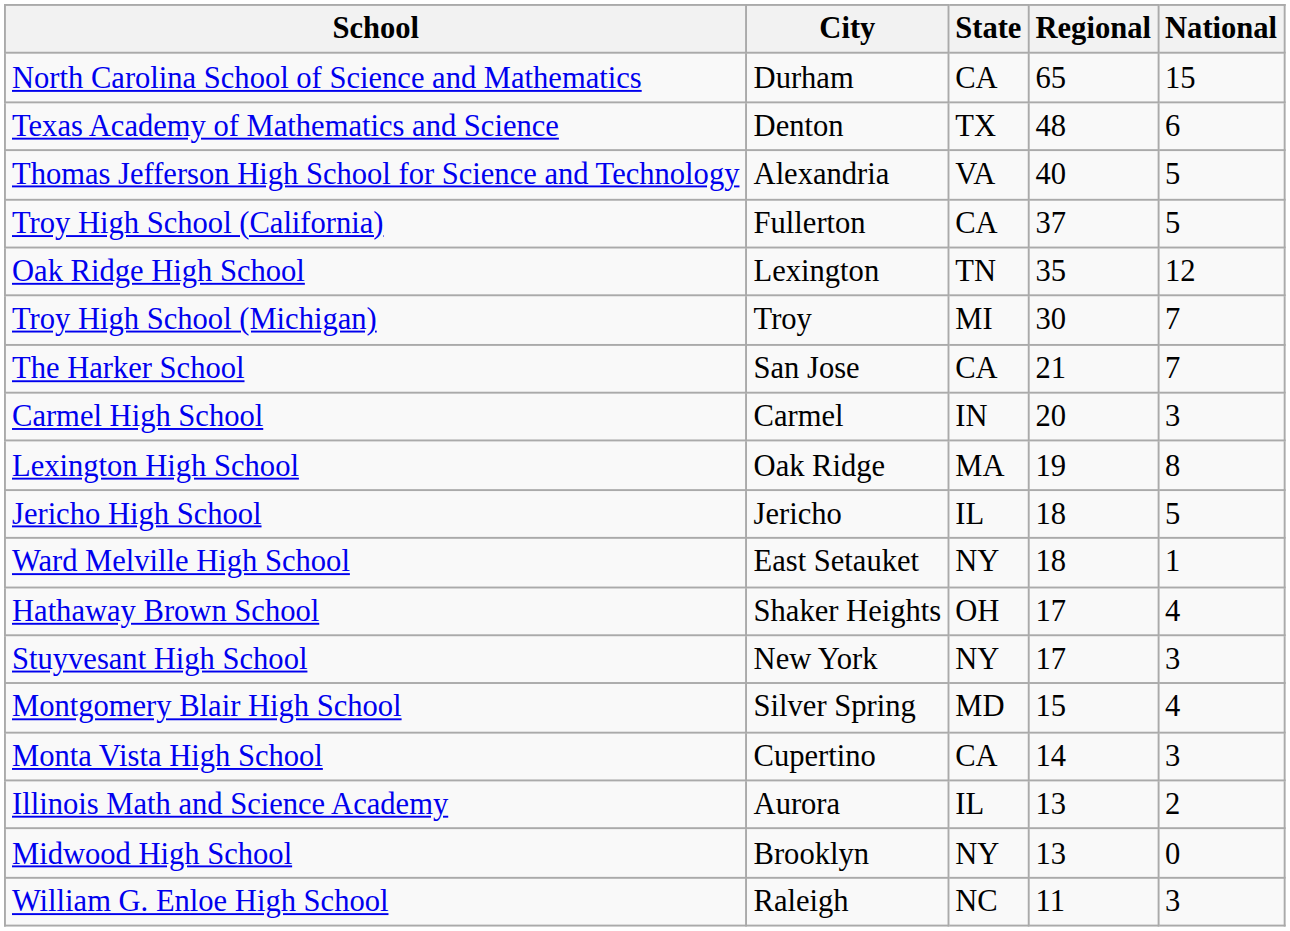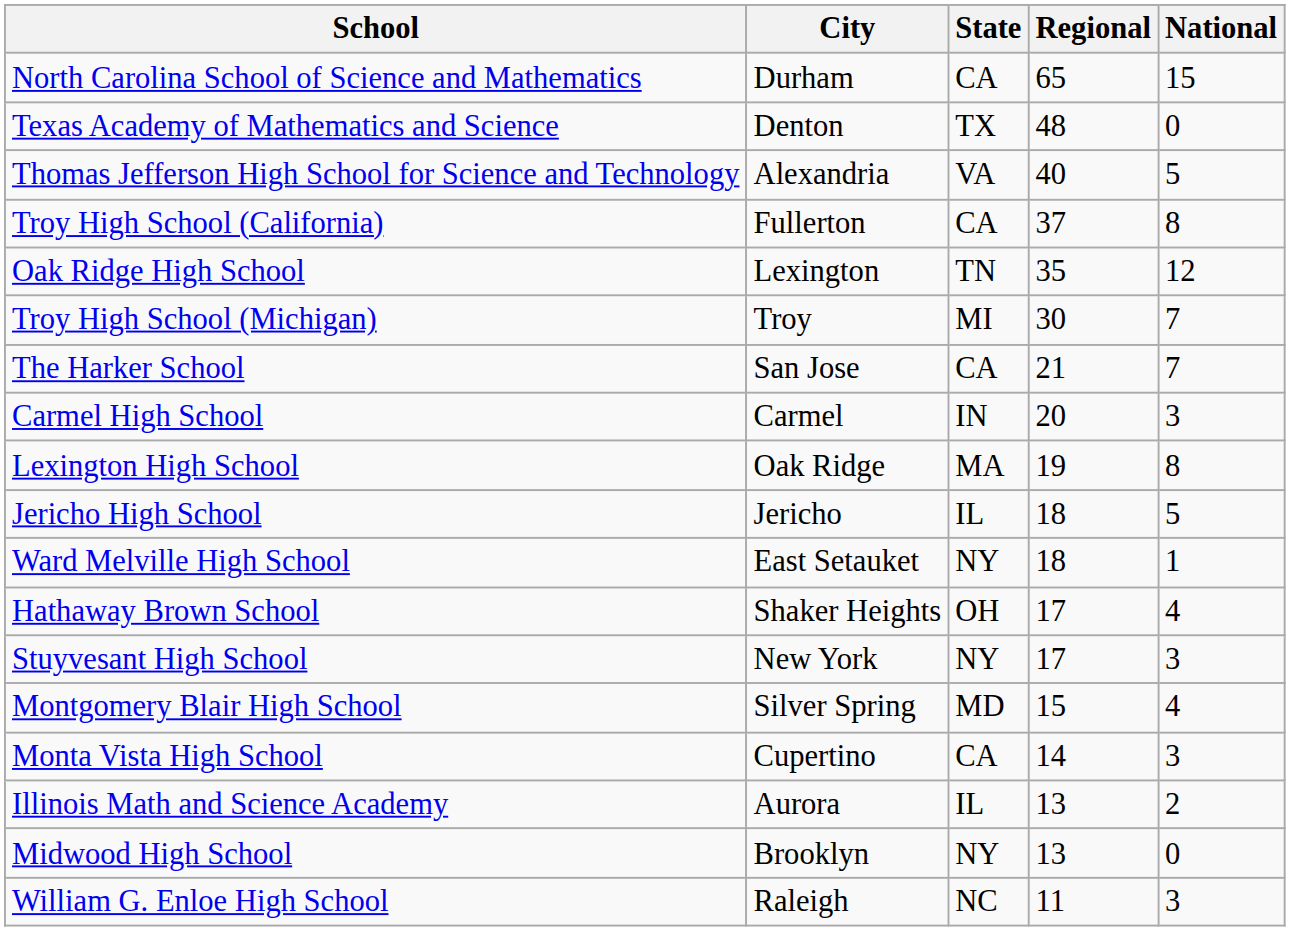 <table class="wikitable sortable">
 <tr>
 <th>School</th>
 <th>City</th>
 <th>State</th>
 <th>Regional</th>
 <th>National</th>
 </tr>
 <tr>
 <td><a href='#'>North Carolina School of Science and Mathematics</a></td>
 <td>Durham</td>
 <td>CA</td>
 <td>65</td>
 <td>15</td>
 </tr>
 <tr>
 <td><a href='#'>Texas Academy of Mathematics and Science</a></td>
 <td>Denton</td>
 <td>TX</td>
 <td>48</td>
-<td>6</td>
+<td>0</td>
 </tr>
 <tr>
 <td><a href='#'>Thomas Jefferson High School for Science and Technology</a></td>
 <td>Alexandria</td>
 <td>VA</td>
 <td>40</td>
 <td>5</td>
 </tr>
 <tr>
 <td><a href='#'>Troy High School (California)</a></td>
 <td>Fullerton</td>
 <td>CA</td>
 <td>37</td>
-<td>5</td>
+<td>8</td>
 </tr>
 <tr>
 <td><a href='#'>Oak Ridge High School</a></td>
 <td>Lexington</td>
 <td>TN</td>
 <td>35</td>
 <td>12</td>
 </tr>
 <tr>
 <td><a href='#'>Troy High School (Michigan)</a></td>
 <td>Troy</td>
 <td>MI</td>
 <td>30</td>
 <td>7</td>
 </tr>
 <tr>
 <td><a href='#'>The Harker School</a></td>
 <td>San Jose</td>
 <td>CA</td>
 <td>21</td>
 <td>7</td>
 </tr>
 <tr>
 <td><a href='#'>Carmel High School</a></td>
 <td>Carmel</td>
 <td>IN</td>
 <td>20</td>
 <td>3</td>
 </tr>
 <tr>
 <td><a href='#'>Lexington High School</a></td>
 <td>Oak Ridge</td>
 <td>MA</td>
 <td>19</td>
 <td>8</td>
 </tr>
 <tr>
 <td><a href='#'>Jericho High School</a></td>
 <td>Jericho</td>
 <td>IL</td>
 <td>18</td>
 <td>5</td>
 </tr>
 <tr>
 <td><a href='#'>Ward Melville High School</a></td>
 <td>East Setauket</td>
 <td>NY</td>
 <td>18</td>
 <td>1</td>
 </tr>
 <tr>
 <td><a href='#'>Hathaway Brown School</a></td>
 <td>Shaker Heights</td>
 <td>OH</td>
 <td>17</td>
 <td>4</td>
 </tr>
 <tr>
 <td><a href='#'>Stuyvesant High School</a></td>
 <td>New York</td>
 <td>NY</td>
 <td>17</td>
 <td>3</td>
 </tr>
 <tr>
 <td><a href='#'>Montgomery Blair High School</a></td>
 <td>Silver Spring</td>
 <td>MD</td>
 <td>15</td>
 <td>4</td>
 </tr>
 <tr>
 <td><a href='#'>Monta Vista High School</a></td>
 <td>Cupertino</td>
 <td>CA</td>
 <td>14</td>
 <td>3</td>
 </tr>
 <tr>
 <td><a href='#'>Illinois Math and Science Academy</a></td>
 <td>Aurora</td>
 <td>IL</td>
 <td>13</td>
 <td>2</td>
 </tr>
 <tr>
 <td><a href='#'>Midwood High School</a></td>
 <td>Brooklyn</td>
 <td>NY</td>
 <td>13</td>
 <td>0</td>
 </tr>
 <tr>
 <td><a href='#'>William G. Enloe High School</a></td>
 <td>Raleigh</td>
 <td>NC</td>
 <td>11</td>
 <td>3</td>
 </tr>
 </table>
